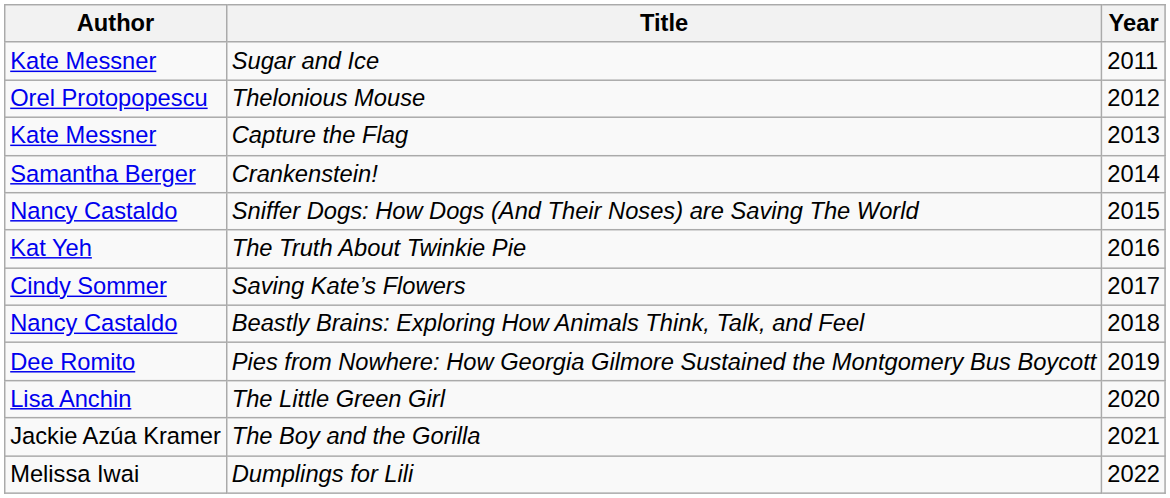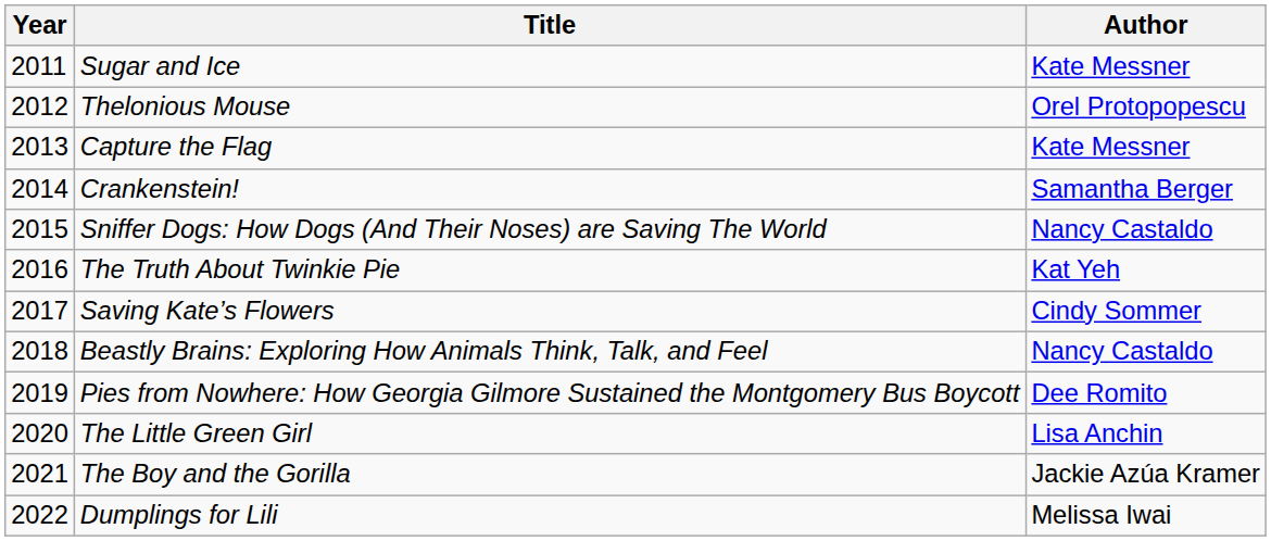 <table class="wikitable">
 <tr>
+<th>Year</th>
+<th>Title</th>
 <th>Author</th>
-<th>Title</th>
-<th>Year</th>
 </tr>
 <tr>
+<td>2011</td>
+<td><em>Sugar and Ice</em></td>
 <td><a href='#'>Kate Messner</a></td>
-<td><em>Sugar and Ice</em></td>
-<td>2011</td>
 </tr>
 <tr>
+<td>2012</td>
+<td><em>Thelonious Mouse</em></td>
 <td><a href='#'>Orel Protopopescu</a></td>
-<td><em>Thelonious Mouse</em></td>
-<td>2012</td>
 </tr>
 <tr>
+<td>2013</td>
+<td><em>Capture the Flag</em></td>
 <td><a href='#'>Kate Messner</a></td>
-<td><em>Capture the Flag</em></td>
-<td>2013</td>
 </tr>
 <tr>
+<td>2014</td>
+<td><em>Crankenstein!</em></td>
 <td><a href='#'>Samantha Berger</a></td>
-<td><em>Crankenstein!</em></td>
-<td>2014</td>
 </tr>
 <tr>
+<td>2015</td>
+<td><em>Sniffer Dogs: How Dogs (And Their Noses) are Saving The World</em></td>
 <td><a href='#'>Nancy Castaldo</a></td>
-<td><em>Sniffer Dogs: How Dogs (And Their Noses) are Saving The World</em></td>
-<td>2015</td>
 </tr>
 <tr>
+<td>2016</td>
+<td><em>The Truth About Twinkie Pie</em></td>
 <td><a href='#'>Kat Yeh</a></td>
-<td><em>The Truth About Twinkie Pie</em></td>
-<td>2016</td>
 </tr>
 <tr>
+<td>2017</td>
+<td><em>Saving Kate’s Flowers</em></td>
 <td><a href='#'>Cindy Sommer</a></td>
-<td><em>Saving Kate’s Flowers</em></td>
-<td>2017</td>
 </tr>
 <tr>
+<td>2018</td>
+<td><em>Beastly Brains: Exploring How Animals Think, Talk, and Feel</em></td>
 <td><a href='#'>Nancy Castaldo</a></td>
-<td><em>Beastly Brains: Exploring How Animals Think, Talk, and Feel</em></td>
-<td>2018</td>
 </tr>
 <tr>
+<td>2019</td>
+<td><em>Pies from Nowhere: How Georgia Gilmore Sustained the Montgomery Bus Boycott</em></td>
 <td><a href='#'>Dee Romito</a></td>
-<td><em>Pies from Nowhere: How Georgia Gilmore Sustained the Montgomery Bus Boycott</em></td>
-<td>2019</td>
 </tr>
 <tr>
+<td>2020</td>
+<td><em>The Little Green Girl</em></td>
 <td><a href='#'>Lisa Anchin</a></td>
-<td><em>The Little Green Girl</em></td>
-<td>2020</td>
 </tr>
 <tr>
+<td>2021</td>
+<td><em>The Boy and the Gorilla</em></td>
 <td>Jackie Azúa Kramer</td>
-<td><em>The Boy and the Gorilla</em></td>
-<td>2021</td>
 </tr>
 <tr>
+<td>2022</td>
+<td><em>Dumplings for Lili</em></td>
 <td>Melissa Iwai</td>
-<td><em>Dumplings for Lili</em></td>
-<td>2022</td>
 </tr>
 </table>
